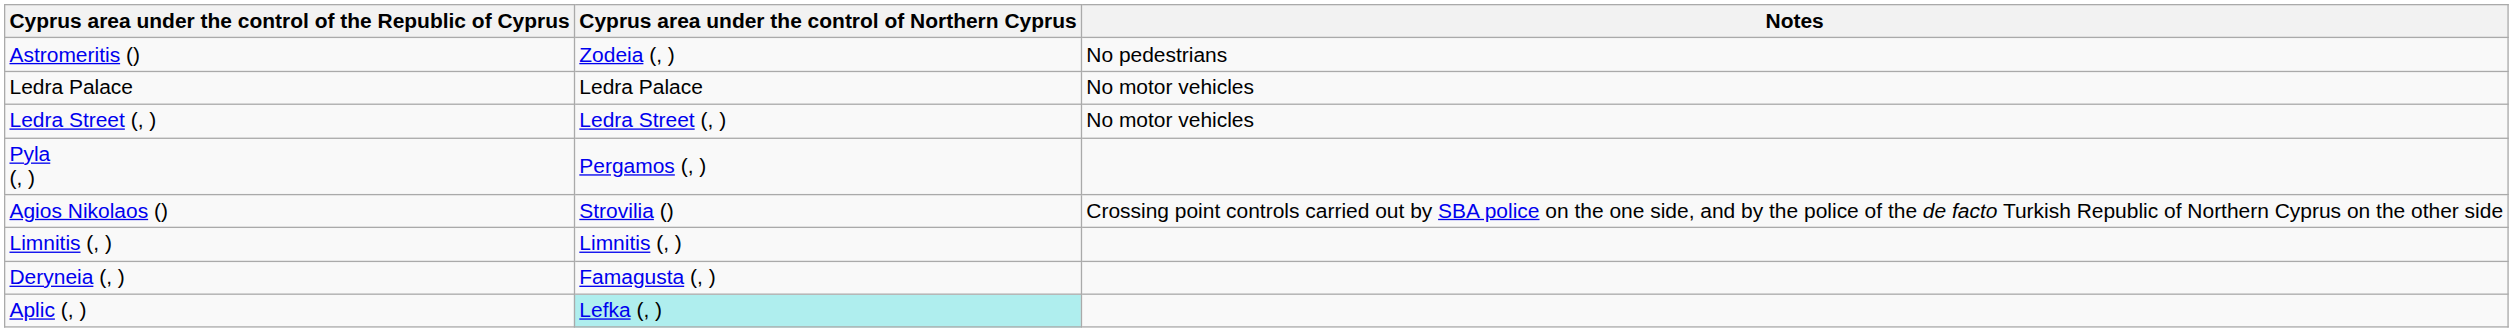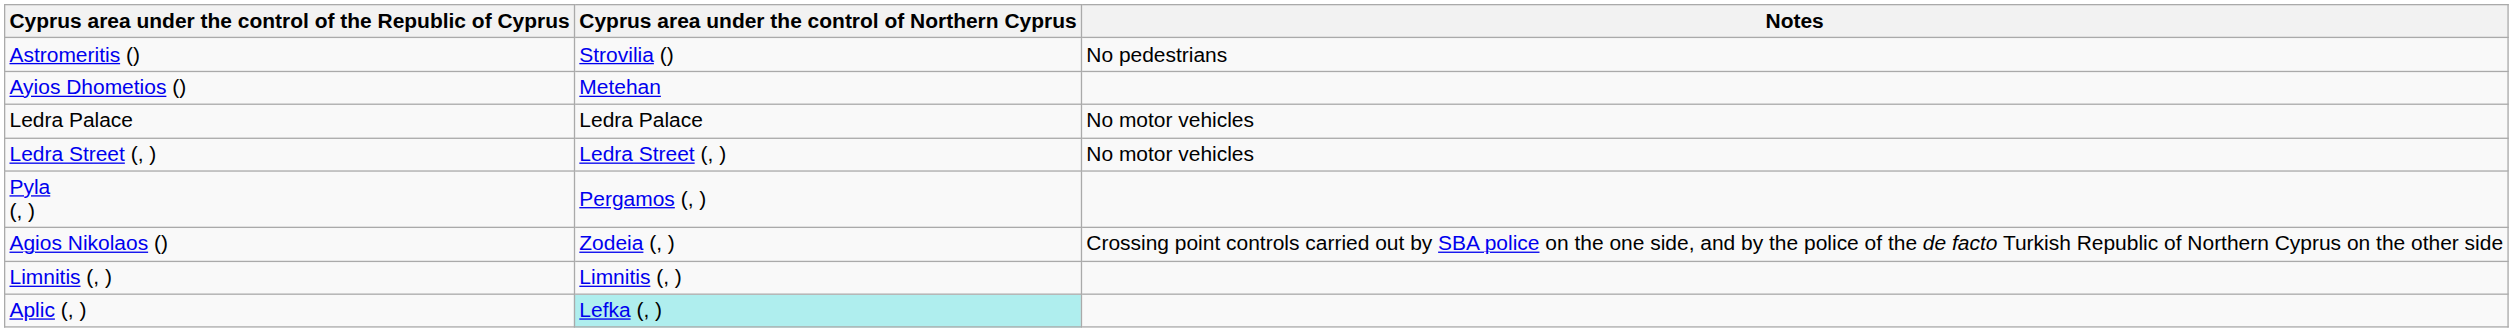 <table class="wikitable">
 <tr>
 <th>Cyprus area under the control of the Republic of Cyprus</th>
 <th>Cyprus area under the control of Northern Cyprus</th>
 <th>Notes</th>
 </tr>
 <tr>
 <td><a href='#'>Astromeritis</a> ()</td>
-<td><a href='#'>Zodeia</a> (, )</td>
+<td><a href='#'>Strovilia</a> ()</td>
 <td>No pedestrians</td>
+</tr>
+<tr>
+<td><a href='#'>Ayios Dhometios</a> ()</td>
+<td><a href='#'>Metehan</a></td>
+<td></td>
 </tr>
 <tr>
 <td>Ledra Palace</td>
 <td>Ledra Palace</td>
 <td>No motor vehicles</td>
 </tr>
 <tr>
 <td><a href='#'>Ledra Street</a> (, )</td>
 <td><a href='#'>Ledra Street</a> (, )</td>
 <td>No motor vehicles</td>
 </tr>
 <tr>
 <td><a href='#'>Pyla</a> <br> (, )</td>
 <td><a href='#'>Pergamos</a> (, )</td>
 <td></td>
 </tr>
 <tr>
 <td><a href='#'>Agios Nikolaos</a> ()</td>
-<td><a href='#'>Strovilia</a> ()</td>
+<td><a href='#'>Zodeia</a> (, )</td>
 <td>Crossing point controls carried out by <a href='#'>SBA police</a> on the one side, and by the police of the <em>de facto</em> Turkish Republic of Northern Cyprus on the other side</td>
 </tr>
 <tr>
 <td><a href='#'>Limnitis</a> (, )</td>
 <td><a href='#'>Limnitis</a> (, )</td>
 <td></td>
 </tr>
 <tr>
-<td><a href='#'>Deryneia</a> (, )</td>
-<td><a href='#'>Famagusta</a> (, )</td>
-<td></td>
-</tr>
-<tr>
 <td><a href='#'>Aplic</a> (, )</td>
 <td style="background: paleturquoise;"><a href='#'>Lefka</a> (, )</td>
 <td></td>
 </tr>
 </table>
